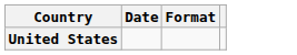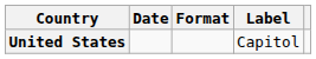 <table class="wikitable plainrowheaders">
 <tr>
 <th>Country</th>
 <th>Date</th>
 <th>Format</th>
+<th>Label</th>
 <th></th>
 </tr>
 <tr>
 <th scope="row">United States</th>
 <td></td>
 <td></td>
+<td>Capitol</td>
 <td></td>
 </tr>
 </table>
